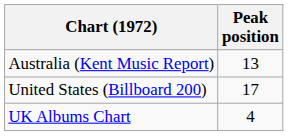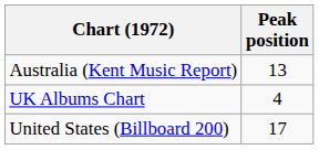 <table class="wikitable">
 <tr>
 <th>Chart (1972)</th>
 <th>Peak<br> position</th>
 </tr>
 <tr>
 <td>Australia (<a href='#'>Kent Music Report</a>)</td>
 <td align="center">13</td>
 </tr>
 <tr>
+<td align="left"><a href='#'>UK Albums Chart</a></td>
+<td align="center">4</td>
+</tr>
+<tr>
 <td align="left">United States (<a href='#'>Billboard 200</a>)</td>
 <td align="center">17</td>
 </tr>
-<tr>
-<td align="left"><a href='#'>UK Albums Chart</a></td>
-<td align="center">4</td>
-</tr>
 </table>
